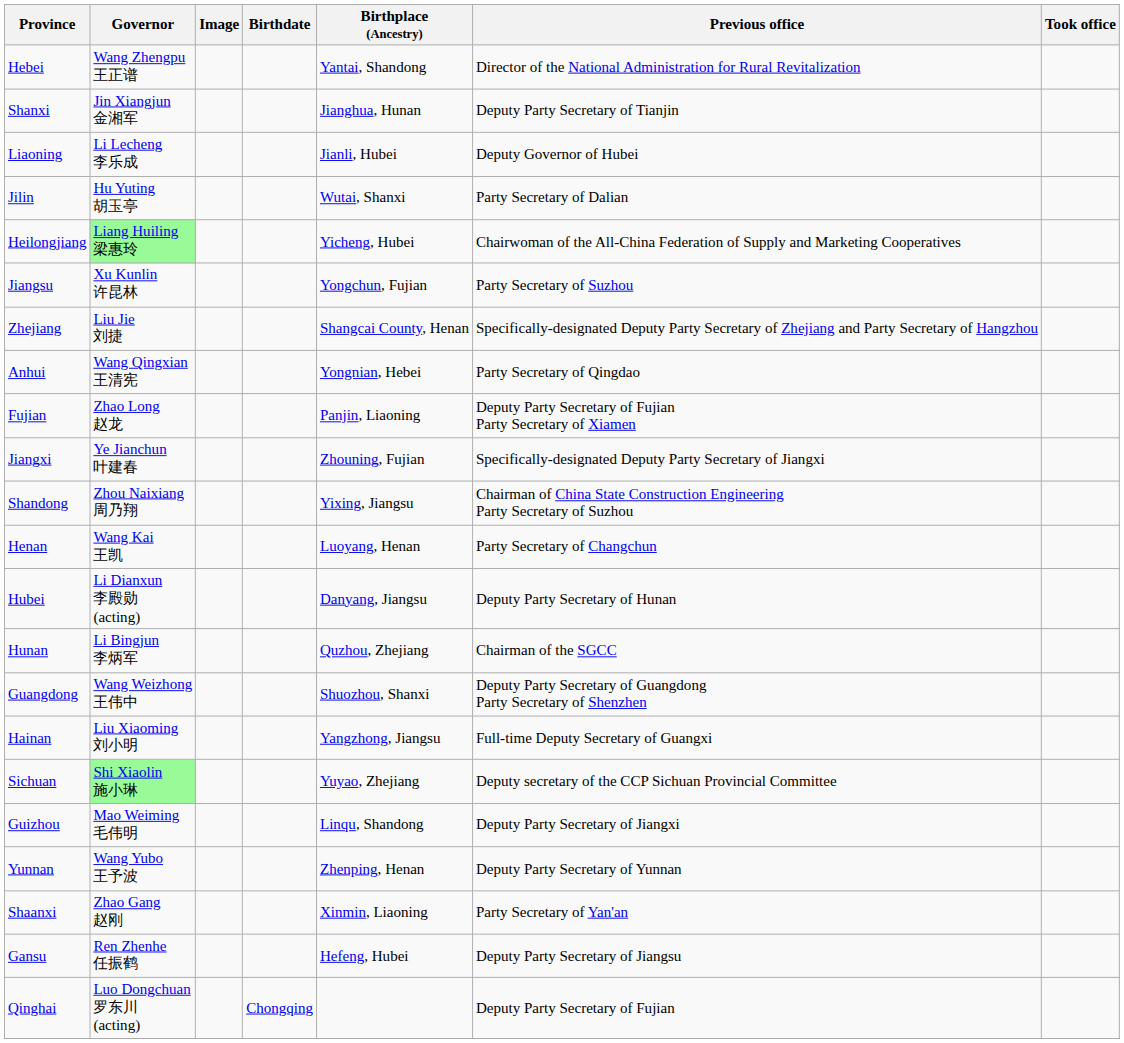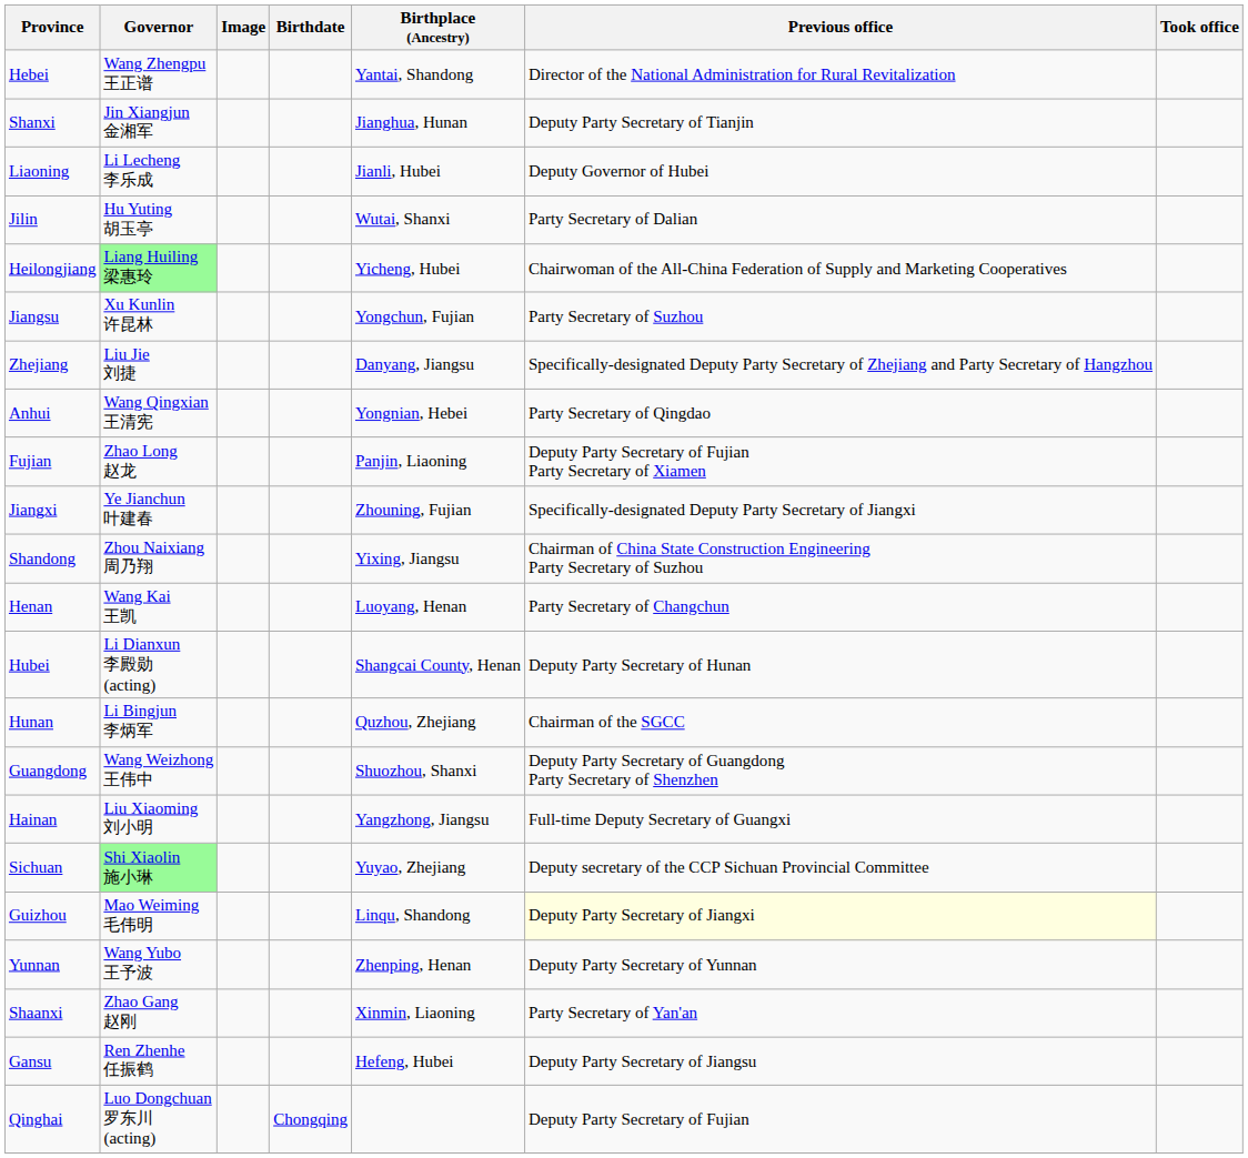 <table class="wikitable sortable" style="text-align: left">
 <tr>
 <th>Province</th>
 <th>Governor</th>
 <th>Image</th>
 <th>Birthdate</th>
 <th>Birthplace<br><small>(Ancestry)</small></th>
 <th>Previous office</th>
 <th>Took office</th>
 </tr>
 <tr>
 <td><a href='#'>Hebei</a></td>
 <td><a href='#'>Wang Zhengpu</a><br>王正谱</td>
 <td></td>
 <td> </td>
 <td><a href='#'>Yantai</a>, Shandong</td>
 <td>Director of the <a href='#'>National Administration for Rural Revitalization</a></td>
 <td> </td>
 </tr>
 <tr>
 <td><a href='#'>Shanxi</a></td>
 <td><a href='#'>Jin Xiangjun</a><br>金湘军</td>
 <td></td>
 <td> </td>
 <td><a href='#'>Jianghua</a>, Hunan</td>
 <td>Deputy Party Secretary of Tianjin</td>
 <td> </td>
 </tr>
 <tr>
 <td><a href='#'>Liaoning</a></td>
 <td><a href='#'>Li Lecheng</a><br>李乐成</td>
 <td></td>
 <td> </td>
 <td><a href='#'>Jianli</a>, Hubei</td>
 <td>Deputy Governor of Hubei</td>
 <td> </td>
 </tr>
 <tr>
 <td><a href='#'>Jilin</a></td>
 <td><a href='#'>Hu Yuting</a><br>胡玉亭</td>
 <td></td>
 <td> </td>
 <td><a href='#'>Wutai</a>, Shanxi</td>
 <td>Party Secretary of Dalian</td>
 <td> </td>
 </tr>
 <tr>
 <td><a href='#'>Heilongjiang</a></td>
 <td bgcolor=palegreen><a href='#'>Liang Huiling</a><br>梁惠玲</td>
 <td></td>
 <td> </td>
 <td><a href='#'>Yicheng</a>, Hubei</td>
 <td>Chairwoman of the All-China Federation of Supply and Marketing Cooperatives</td>
 <td> </td>
 </tr>
 <tr>
 <td><a href='#'>Jiangsu</a></td>
 <td><a href='#'>Xu Kunlin</a><br>许昆林</td>
 <td></td>
 <td> </td>
 <td><a href='#'>Yongchun</a>, Fujian</td>
 <td>Party Secretary of <a href='#'>Suzhou</a></td>
 <td> </td>
 </tr>
 <tr>
 <td><a href='#'>Zhejiang</a></td>
 <td><a href='#'>Liu Jie</a><br>刘捷</td>
 <td></td>
 <td> </td>
-<td><a href='#'>Shangcai County</a>, Henan</td>
+<td><a href='#'>Danyang</a>, Jiangsu</td>
 <td>Specifically-designated Deputy Party Secretary of <a href='#'>Zhejiang</a> and Party Secretary of <a href='#'>Hangzhou</a></td>
 <td> </td>
 </tr>
 <tr>
 <td><a href='#'>Anhui</a></td>
 <td><a href='#'>Wang Qingxian</a><br>王清宪</td>
 <td></td>
 <td> </td>
 <td><a href='#'>Yongnian</a>, Hebei</td>
 <td>Party Secretary of Qingdao</td>
 <td> </td>
 </tr>
 <tr>
 <td><a href='#'>Fujian</a></td>
 <td><a href='#'>Zhao Long</a><br>赵龙</td>
 <td></td>
 <td> </td>
 <td><a href='#'>Panjin</a>, Liaoning</td>
 <td>Deputy Party Secretary of Fujian<br>Party Secretary of <a href='#'>Xiamen</a></td>
 <td> </td>
 </tr>
 <tr>
 <td><a href='#'>Jiangxi</a></td>
 <td><a href='#'>Ye Jianchun</a><br>叶建春</td>
 <td></td>
 <td> </td>
 <td><a href='#'>Zhouning</a>, Fujian</td>
 <td>Specifically-designated Deputy Party Secretary of Jiangxi</td>
 <td> </td>
 </tr>
 <tr>
 <td><a href='#'>Shandong</a></td>
 <td><a href='#'>Zhou Naixiang</a><br>周乃翔</td>
 <td></td>
 <td> </td>
 <td><a href='#'>Yixing</a>, Jiangsu</td>
 <td>Chairman of <a href='#'>China State Construction Engineering</a><br>Party Secretary of Suzhou</td>
 <td> </td>
 </tr>
 <tr>
 <td><a href='#'>Henan</a></td>
 <td><a href='#'>Wang Kai</a><br>王凯</td>
 <td></td>
 <td> </td>
 <td><a href='#'>Luoyang</a>, Henan</td>
 <td>Party Secretary of <a href='#'>Changchun</a></td>
 <td> </td>
 </tr>
 <tr>
 <td><a href='#'>Hubei</a></td>
 <td><a href='#'>Li Dianxun</a><br>李殿勋<br>(acting)</td>
 <td></td>
 <td> </td>
-<td><a href='#'>Danyang</a>, Jiangsu</td>
+<td><a href='#'>Shangcai County</a>, Henan</td>
 <td>Deputy Party Secretary of Hunan</td>
 <td> </td>
 </tr>
 <tr>
 <td><a href='#'>Hunan</a></td>
 <td><a href='#'>Li Bingjun</a><br>李炳军</td>
 <td></td>
 <td> </td>
 <td><a href='#'>Quzhou</a>, Zhejiang</td>
 <td>Chairman of the <a href='#'>SGCC</a></td>
 <td> </td>
 </tr>
 <tr>
 <td><a href='#'>Guangdong</a></td>
 <td><a href='#'>Wang Weizhong</a><br>王伟中</td>
 <td></td>
 <td> </td>
 <td><a href='#'>Shuozhou</a>, Shanxi</td>
 <td>Deputy Party Secretary of Guangdong<br>Party Secretary of <a href='#'>Shenzhen</a></td>
 <td> </td>
 </tr>
 <tr>
 <td><a href='#'>Hainan</a></td>
 <td><a href='#'>Liu Xiaoming</a><br>刘小明</td>
 <td></td>
 <td> </td>
 <td><a href='#'>Yangzhong</a>, Jiangsu</td>
 <td>Full-time Deputy Secretary of Guangxi</td>
 <td> </td>
 </tr>
 <tr>
 <td><a href='#'>Sichuan</a></td>
 <td bgcolor=palegreen><a href='#'>Shi Xiaolin </a><br>施小琳</td>
 <td></td>
 <td> </td>
 <td><a href='#'>Yuyao</a>, Zhejiang</td>
 <td>Deputy secretary of the CCP Sichuan Provincial Committee</td>
 <td> </td>
 </tr>
 <tr>
 <td><a href='#'>Guizhou</a></td>
 <td><a href='#'>Mao Weiming</a><br>毛伟明</td>
 <td></td>
 <td> </td>
 <td><a href='#'>Linqu</a>, Shandong</td>
-<td>Deputy Party Secretary of Jiangxi</td>
+<td style="background: lightyellow;">Deputy Party Secretary of Jiangxi</td>
 <td> </td>
 </tr>
 <tr>
 <td><a href='#'>Yunnan</a></td>
 <td><a href='#'>Wang Yubo</a><br>王予波</td>
 <td></td>
 <td> </td>
 <td><a href='#'>Zhenping</a>, Henan</td>
 <td>Deputy Party Secretary of Yunnan</td>
 <td> </td>
 </tr>
 <tr>
 <td><a href='#'>Shaanxi</a></td>
 <td><a href='#'>Zhao Gang</a><br>赵刚</td>
 <td></td>
 <td> </td>
 <td><a href='#'>Xinmin</a>, Liaoning</td>
 <td>Party Secretary of <a href='#'>Yan'an</a></td>
 <td> </td>
 </tr>
 <tr>
 <td><a href='#'>Gansu</a></td>
 <td><a href='#'>Ren Zhenhe</a><br>任振鹤</td>
 <td></td>
 <td> </td>
 <td><a href='#'>Hefeng</a>, Hubei</td>
 <td>Deputy Party Secretary of Jiangsu</td>
 <td> </td>
 </tr>
 <tr>
 <td><a href='#'>Qinghai</a></td>
 <td><a href='#'>Luo Dongchuan</a><br>罗东川<br>(acting)</td>
 <td></td>
 <td><a href='#'>Chongqing</a></td>
 <td> </td>
 <td>Deputy Party Secretary of Fujian</td>
 <td> </td>
 </tr>
 <tr>
 </tr>
 </table>
